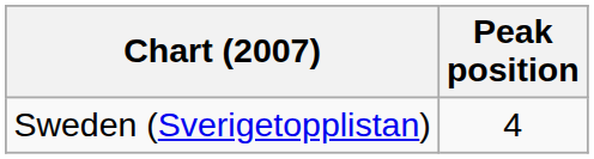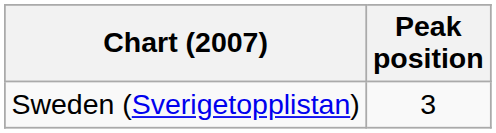 <table class="wikitable plainrowheaders">
 <tr>
 <th align="center">Chart (2007)</th>
 <th align="center">Peak<br>position</th>
 </tr>
 <tr>
 <td>Sweden (<a href='#'>Sverigetopplistan</a>)</td>
-<td align="center">4</td>
+<td align="center">3</td>
 </tr>
 </table>
